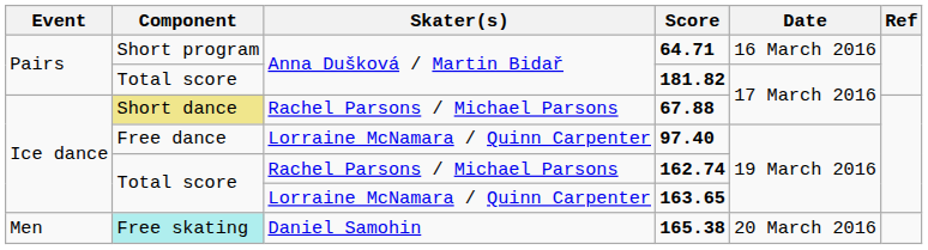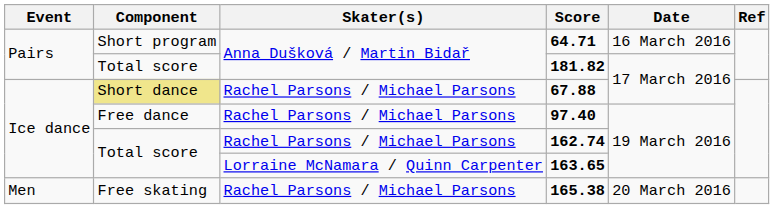 <table class="wikitable sortable">
 <tr>
 <th>Event</th>
 <th>Component</th>
 <th>Skater(s)</th>
 <th>Score</th>
 <th>Date</th>
 <th>Ref</th>
 </tr>
 <tr>
 <td rowspan=2>Pairs</td>
 <td>Short program</td>
 <td rowspan=2> <a href='#'>Anna Dušková</a> / <a href='#'>Martin Bidař</a></td>
 <td><strong>64.71</strong></td>
 <td>16 March 2016</td>
 <td rowspan=2></td>
 </tr>
 <tr>
 <td>Total score</td>
 <td><strong>181.82</strong></td>
 <td rowspan=2>17 March 2016</td>
 </tr>
 <tr>
 <td rowspan=4>Ice dance</td>
 <td style="background: khaki;">Short dance</td>
 <td> <a href='#'>Rachel Parsons</a> / <a href='#'>Michael Parsons</a></td>
 <td><strong>67.88</strong></td>
 <td rowspan=4></td>
 </tr>
 <tr>
 <td>Free dance</td>
-<td> <a href='#'>Lorraine McNamara</a> / <a href='#'>Quinn Carpenter</a></td>
+<td> <a href='#'>Rachel Parsons</a> / <a href='#'>Michael Parsons</a></td>
 <td><strong>97.40</strong></td>
 <td rowspan=3>19 March 2016</td>
 </tr>
 <tr>
 <td rowspan=2>Total score</td>
 <td> <a href='#'>Rachel Parsons</a> / <a href='#'>Michael Parsons</a></td>
 <td><strong>162.74</strong></td>
 </tr>
 <tr>
 <td> <a href='#'>Lorraine McNamara</a> / <a href='#'>Quinn Carpenter</a></td>
 <td><strong>163.65</strong></td>
 </tr>
 <tr>
 <td>Men</td>
-<td style="background: paleturquoise;">Free skating</td>
-<td> <a href='#'>Daniel Samohin</a></td>
+<td>Free skating</td>
+<td> <a href='#'>Rachel Parsons</a> / <a href='#'>Michael Parsons</a></td>
 <td><strong>165.38</strong></td>
 <td>20 March 2016</td>
 <td></td>
 </tr>
 </table>
